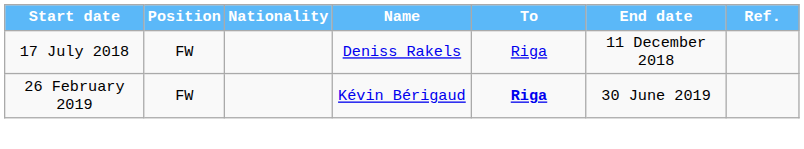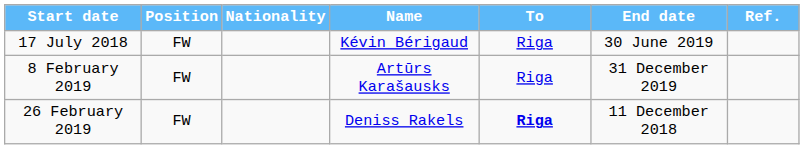 <table class="wikitable"  style="text-align:center; font-size:90%; ">
 <tr>
 <th style="background:#5BB8F8; color:white; width:200px;">Start date</th>
 <th style="background:#5BB8F8; color:white; width:50px;">Position</th>
 <th style="background:#5BB8F8; color:white; width:50px;">Nationality</th>
 <th style="background:#5BB8F8; color:white; width:200px;">Name</th>
 <th style="background:#5BB8F8; color:white; width:200px;">To</th>
 <th style="background:#5BB8F8; color:white; width:200px;">End date</th>
 <th style="background:#5BB8F8; color:white; width:100px;">Ref.</th>
 </tr>
 <tr>
 <td>17 July 2018</td>
 <td>FW</td>
 <td></td>
-<td><a href='#'>Deniss Rakels</a></td>
+<td><a href='#'>Kévin Bérigaud</a></td>
 <td><a href='#'>Riga</a></td>
-<td>11 December 2018</td>
+<td>30 June 2019</td>
+<td></td>
+</tr>
+<tr>
+<td>8 February 2019</td>
+<td>FW</td>
+<td></td>
+<td><a href='#'>Artūrs Karašausks</a></td>
+<td><a href='#'>Riga</a></td>
+<td>31 December 2019</td>
 <td></td>
 </tr>
 <tr>
 <td>26 February 2019</td>
 <td>FW</td>
 <td></td>
-<td><a href='#'>Kévin Bérigaud</a></td>
+<td><a href='#'>Deniss Rakels</a></td>
 <td><strong><a href='#'>Riga</a></strong></td>
-<td>30 June 2019</td>
+<td>11 December 2018</td>
 <td></td>
 </tr>
 </table>
